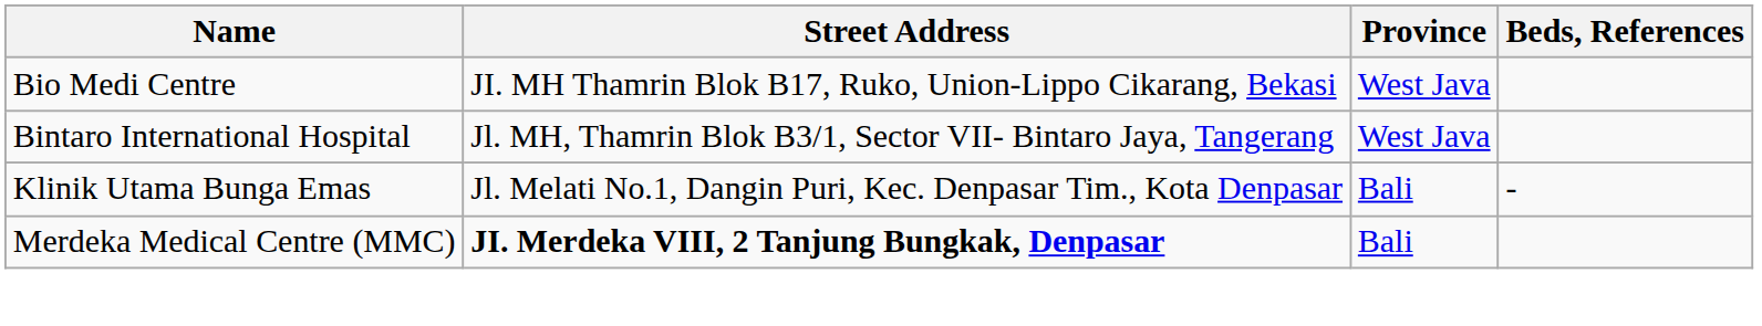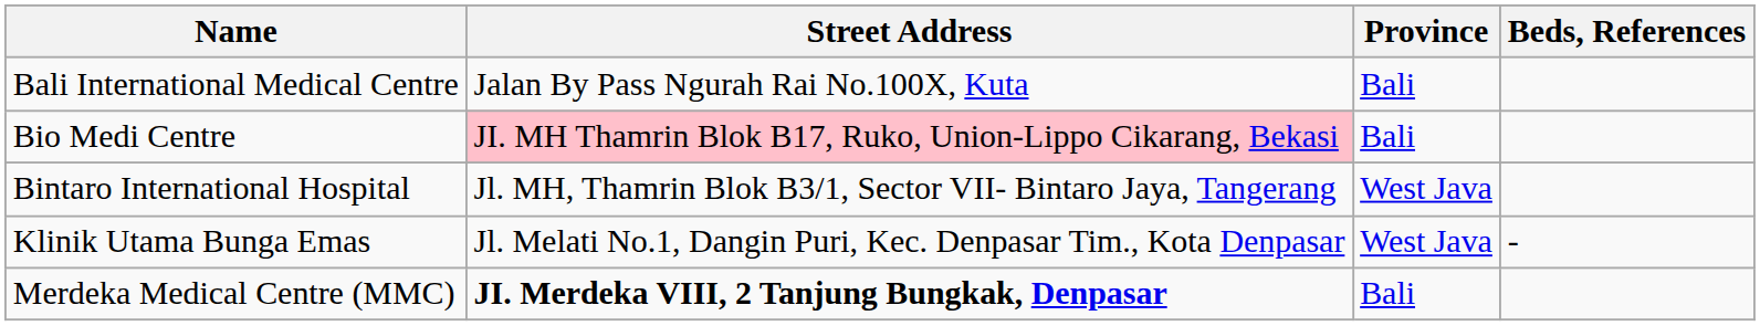 <table class="wikitable sortable plainrowheaders" summary="Current Medical Centers in Indonesia">
 <tr>
 <th>Name</th>
 <th>Street Address</th>
 <th>Province</th>
 <th>Beds, References</th>
 </tr>
 <tr>
+<td>Bali International Medical Centre</td>
+<td>Jalan By Pass Ngurah Rai No.100X, <a href='#'>Kuta</a></td>
+<td><a href='#'>Bali</a></td>
+<td></td>
+</tr>
+<tr>
 <td>Bio Medi Centre</td>
-<td>JI. MH Thamrin Blok B17, Ruko, Union-Lippo Cikarang, <a href='#'>Bekasi</a></td>
-<td><a href='#'>West Java</a></td>
+<td style="background: pink;">JI. MH Thamrin Blok B17, Ruko, Union-Lippo Cikarang, <a href='#'>Bekasi</a></td>
+<td><a href='#'>Bali</a></td>
 <td></td>
 </tr>
 <tr>
 <td>Bintaro International Hospital</td>
 <td>Jl. MH, Thamrin Blok B3/1, Sector VII- Bintaro Jaya, <a href='#'>Tangerang</a></td>
 <td><a href='#'>West Java</a></td>
 <td></td>
 </tr>
 <tr>
 <td>Klinik Utama Bunga Emas</td>
 <td>Jl. Melati No.1, Dangin Puri, Kec. Denpasar Tim., Kota <a href='#'>Denpasar</a></td>
-<td><a href='#'>Bali</a></td>
+<td><a href='#'>West Java</a></td>
 <td>-</td>
 </tr>
 <tr>
 <td>Merdeka Medical Centre (MMC)</td>
 <td><strong>JI. Merdeka VIII, 2 Tanjung Bungkak, <a href='#'>Denpasar</a></strong></td>
 <td><a href='#'>Bali</a></td>
 <td></td>
 </tr>
 </table>
